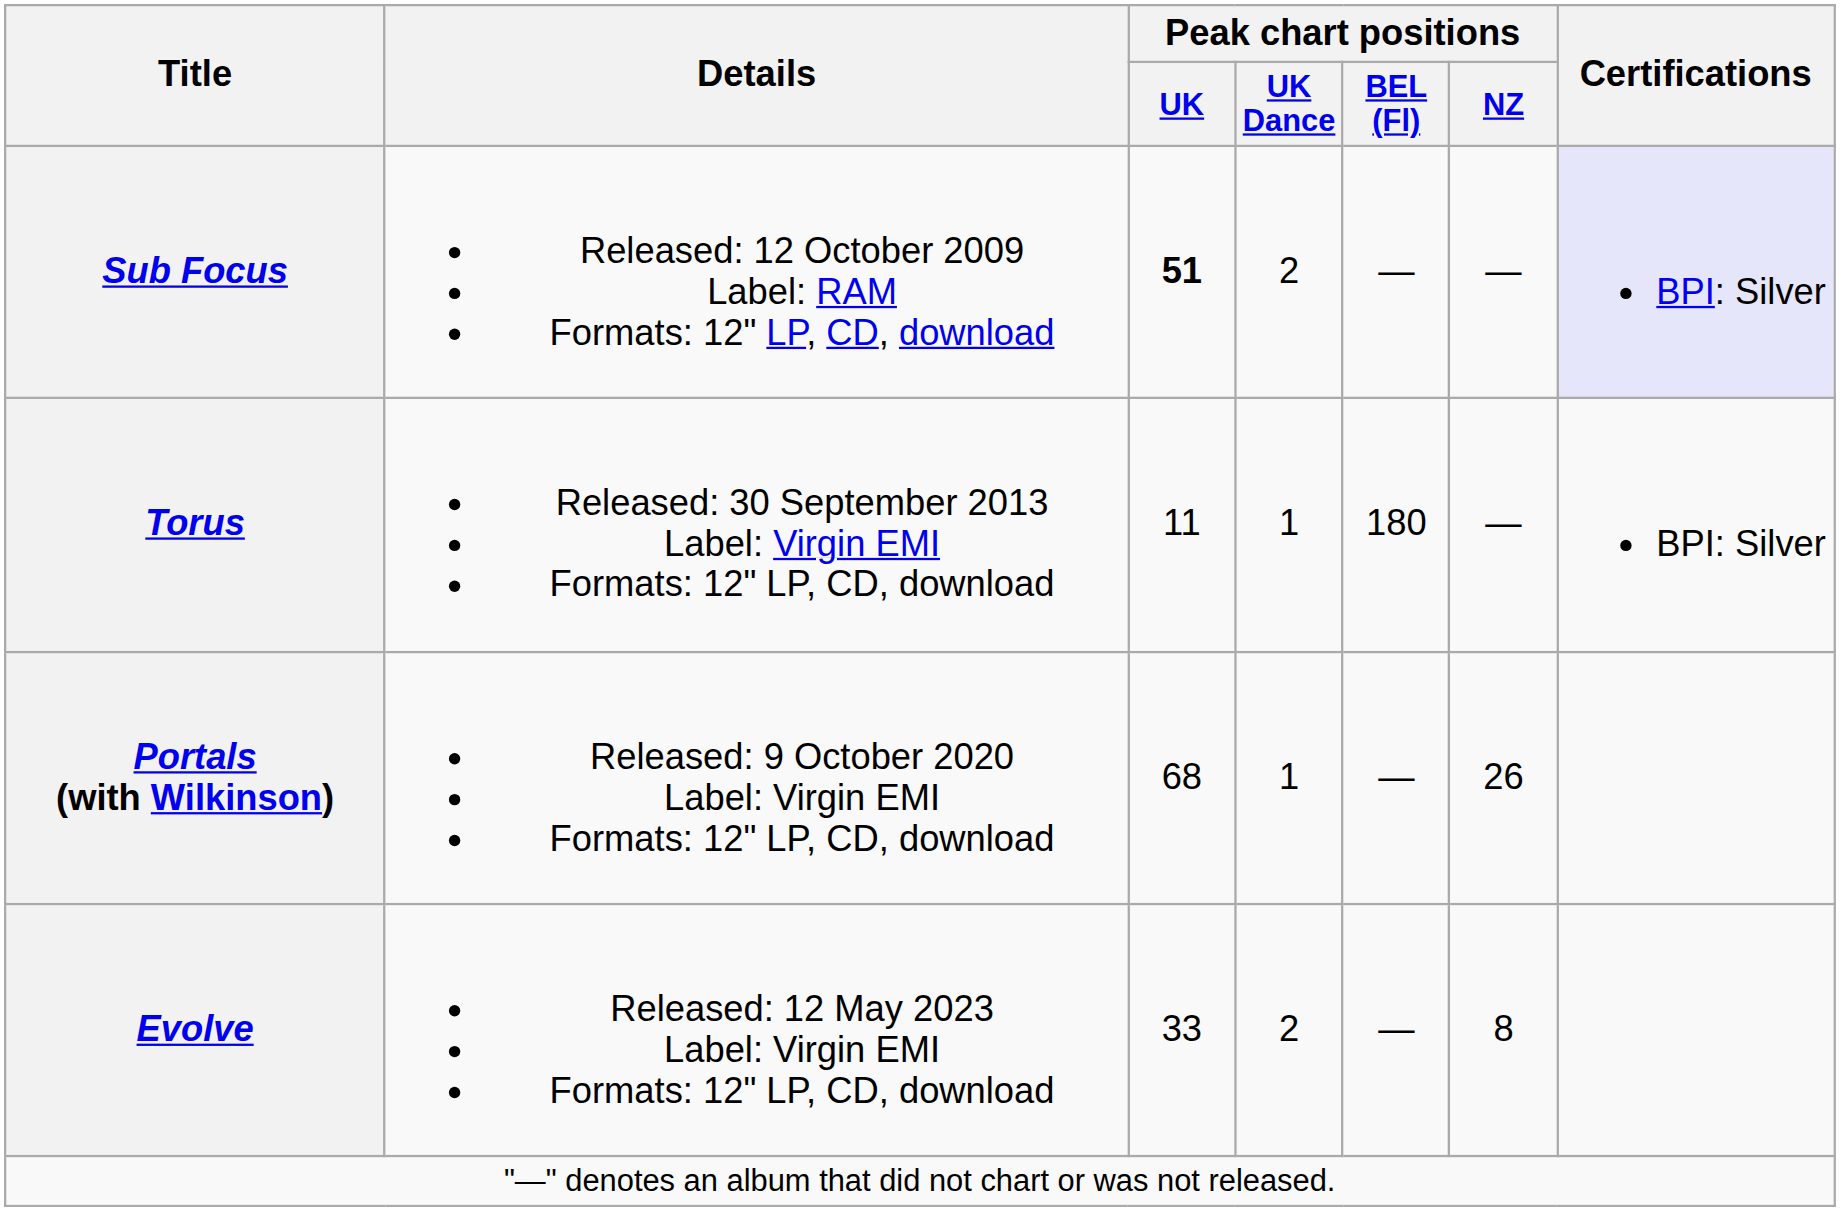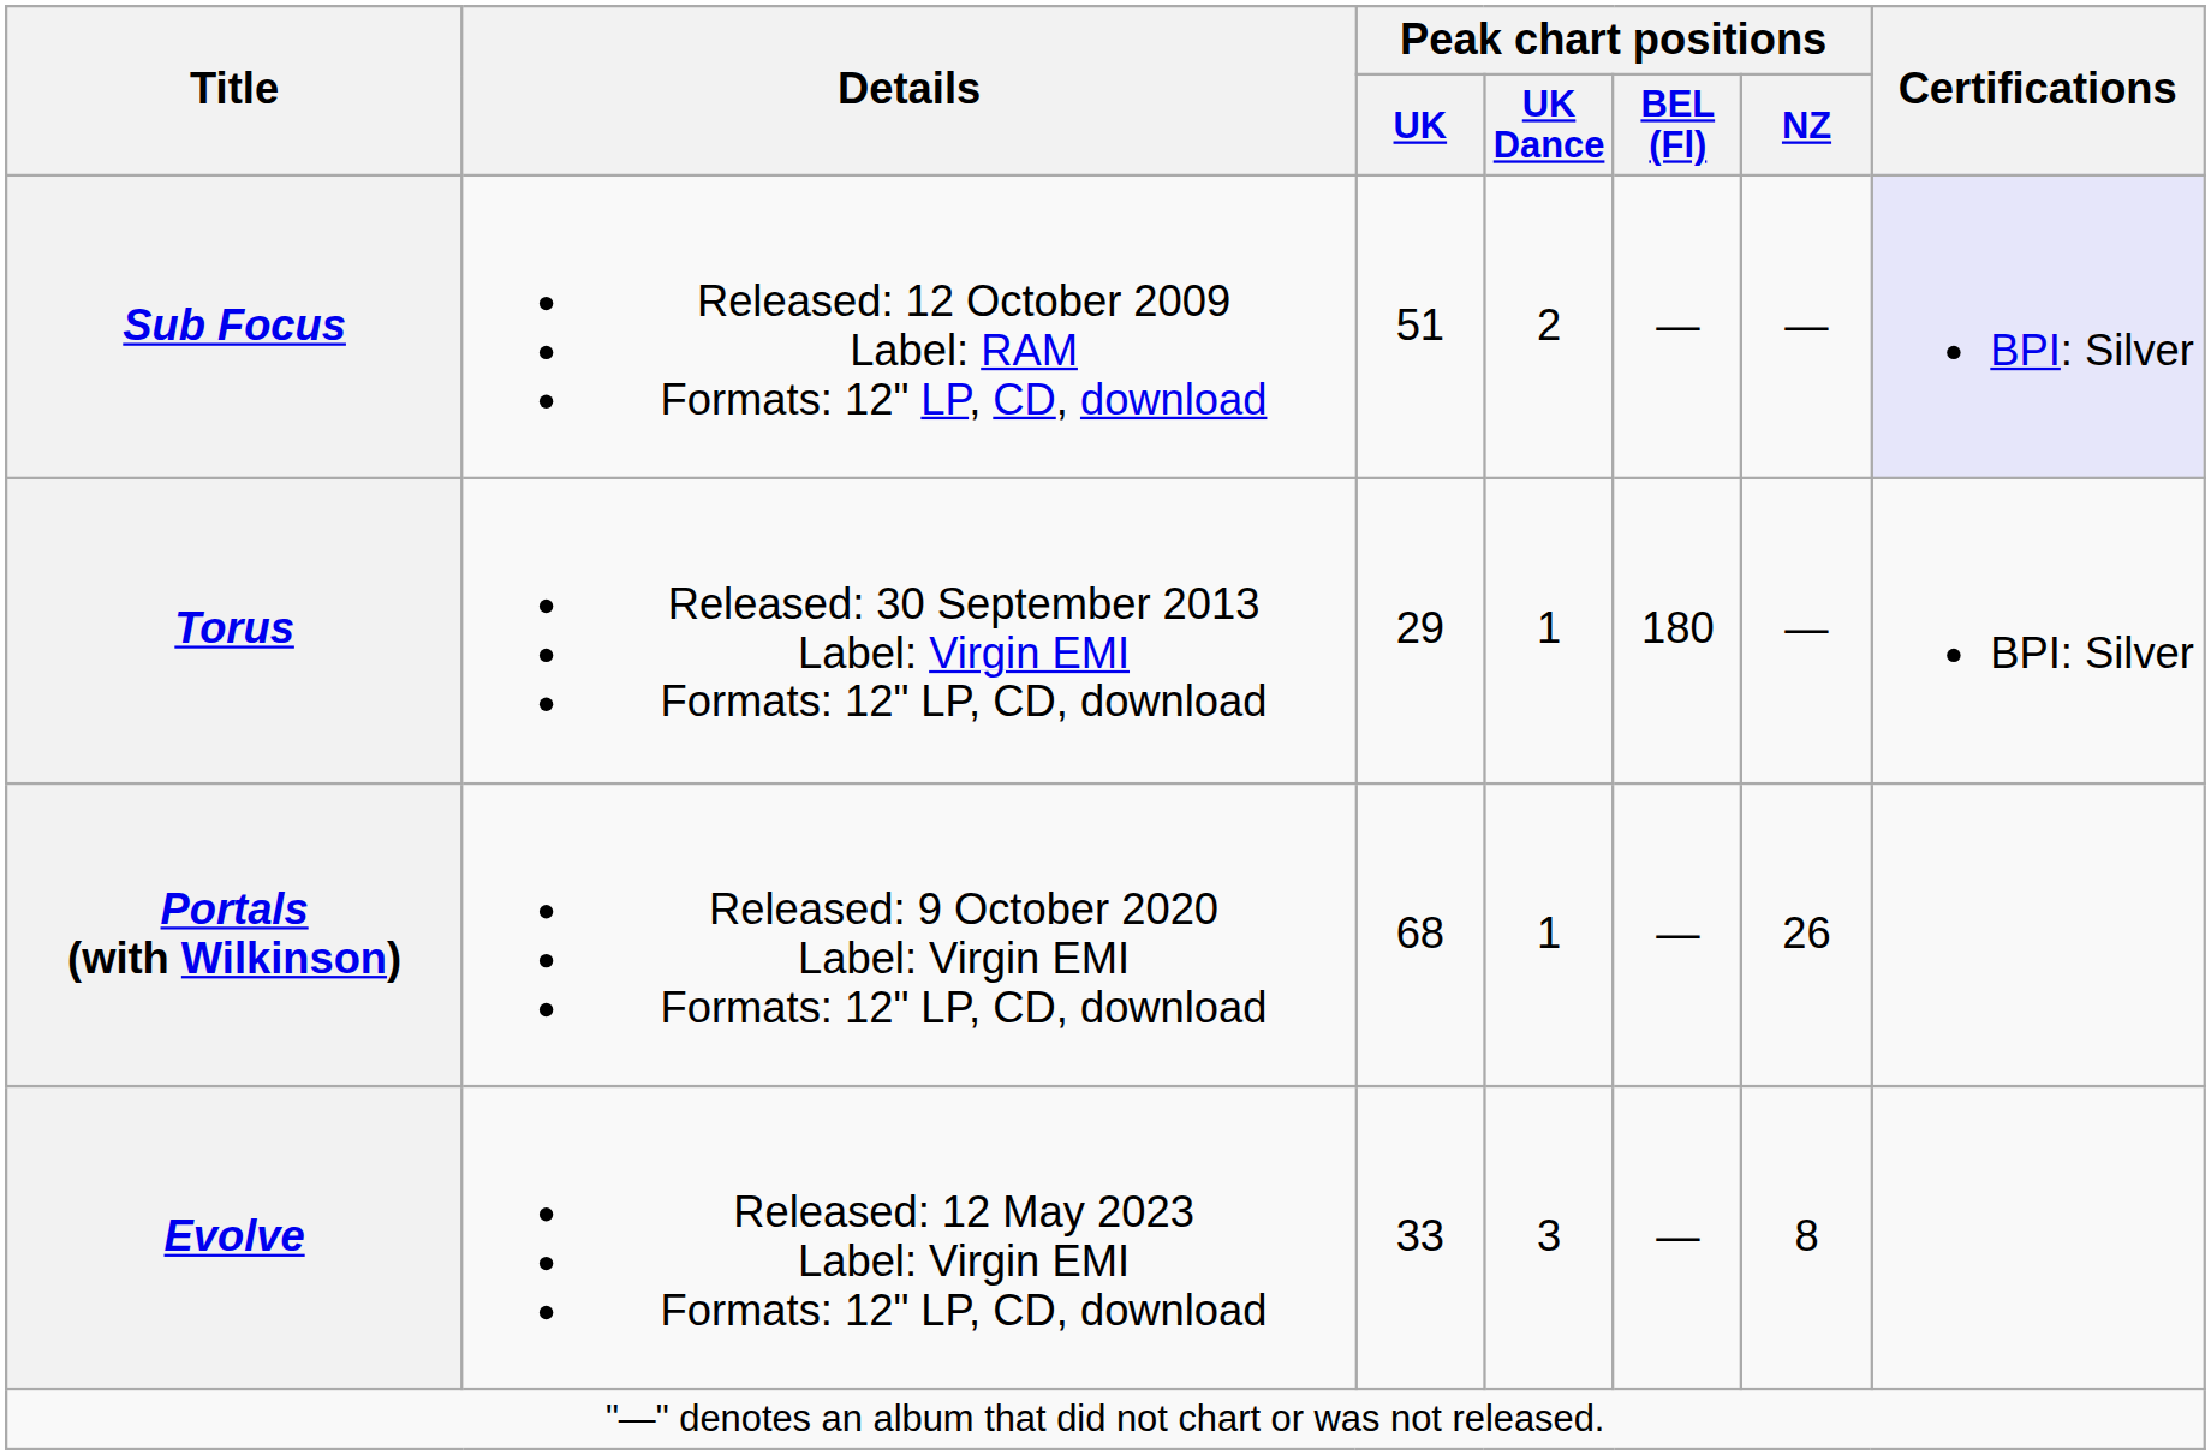 <table class="wikitable plainrowheaders" style="text-align:center;">
 <tr>
 <th scope="col" rowspan="2" style="width:10em;">Title</th>
 <th scope="col" rowspan="2" style="width:20em;">Details</th>
 <th scope="col" colspan="4">Peak chart positions</th>
 <th scope="col" rowspan="2">Certifications</th>
 </tr>
 <tr>
 <th scope="col" style="width:3em;font-size:85%;"><a href='#'>UK</a><br></th>
 <th scope="col" style="width:3em;font-size:85%;"><a href='#'>UK<br>Dance</a><br></th>
 <th scope="col" style="width:3em;font-size:85%;"><a href='#'>BEL<br>(Fl)</a><br></th>
 <th scope="col" style="width:3em;font-size:85%;"><a href='#'>NZ</a><br></th>
 </tr>
 <tr>
 <th scope="row"><em><a href='#'>Sub Focus</a></em></th>
 <td><br><ul><li>Released: 12 October 2009</li><li>Label: <a href='#'>RAM</a> </li><li>Formats: 12" <a href='#'>LP</a>, <a href='#'>CD</a>, <a href='#'>download</a></li></ul></td>
-<td><strong>51</strong></td>
+<td>51</td>
 <td>2</td>
 <td>—</td>
 <td>—</td>
 <td style="background: lavender;"><br><ul><li><a href='#'>BPI</a>: Silver</li></ul></td>
 </tr>
 <tr>
 <th scope="row"><em><a href='#'>Torus</a></em></th>
 <td><br><ul><li>Released: 30 September 2013</li><li>Label: <a href='#'>Virgin EMI</a></li><li>Formats: 12" LP, CD, download</li></ul></td>
-<td>11</td>
+<td>29</td>
 <td>1</td>
 <td>180</td>
 <td>—</td>
 <td><br><ul><li>BPI: Silver</li></ul></td>
 </tr>
 <tr>
 <th scope="row"><em><a href='#'>Portals</a></em> <br><span>(with <a href='#'>Wilkinson</a>)</span></th>
 <td><br><ul><li>Released: 9 October 2020</li><li>Label: Virgin EMI</li><li>Formats: 12" LP, CD, download</li></ul></td>
 <td>68</td>
 <td>1</td>
 <td>—</td>
 <td>26</td>
 <td></td>
 </tr>
 <tr>
 <th scope="row"><em><a href='#'>Evolve</a></em></th>
 <td><br><ul><li>Released: 12 May 2023</li><li>Label: Virgin EMI</li><li>Formats: 12" LP, CD, download</li></ul></td>
 <td>33</td>
-<td>2</td>
+<td>3</td>
 <td>—</td>
 <td>8</td>
 <td></td>
 </tr>
 <tr>
 <td colspan="7" style="font-size:85%">"—" denotes an album that did not chart or was not released.</td>
 </tr>
 </table>
